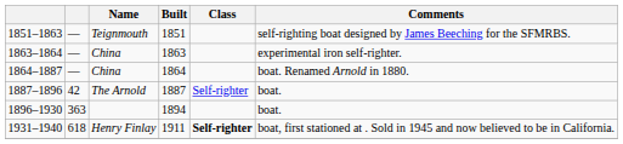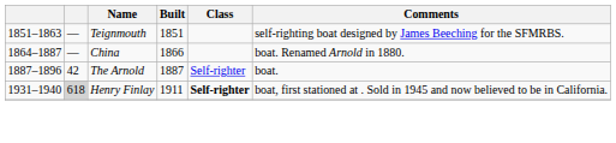 <table class="wikitable sortable">
 <tr>
 <th></th>
 <th></th>
 <th>Name</th>
 <th>Built</th>
 <th>Class</th>
 <th class=unsortable>Comments</th>
 </tr>
 <tr>
 <td>1851–1863</td>
 <td>—</td>
 <td><em>Teignmouth</em></td>
 <td>1851</td>
 <td></td>
 <td> self-righting boat designed by <a href='#'>James Beeching</a> for the SFMRBS.</td>
 </tr>
 <tr>
-<td>1863–1864</td>
-<td>—</td>
-<td><em>China</em></td>
-<td>1863</td>
-<td></td>
-<td> experimental iron self-righter.</td>
-</tr>
-<tr>
 <td>1864–1887</td>
 <td>—</td>
 <td><em>China</em></td>
-<td>1864</td>
+<td>1866</td>
 <td></td>
 <td> boat. Renamed <em>Arnold</em> in 1880.</td>
 </tr>
 <tr>
 <td>1887–1896</td>
 <td>42</td>
 <td><em>The Arnold</em></td>
 <td>1887</td>
 <td><a href='#'>Self-righter</a></td>
 <td> boat.</td>
 </tr>
 <tr>
-<td>1896–1930</td>
-<td>363</td>
-<td><em></em></td>
-<td>1894</td>
-<td></td>
-<td> boat.</td>
-</tr>
-<tr>
 <td>1931–1940</td>
-<td>618</td>
+<td style="background: lightgrey;">618</td>
 <td><em>Henry Finlay</em></td>
 <td>1911</td>
 <td><strong>Self-righter</strong></td>
 <td> boat, first stationed at . Sold in 1945 and now believed to be in California.</td>
 </tr>
 <tr>
 </tr>
 </table>
